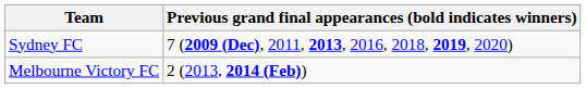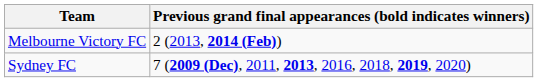 <table class="wikitable">
 <tr>
 <th>Team</th>
 <th>Previous grand final appearances (bold indicates winners)</th>
 </tr>
 <tr>
+<td><a href='#'>Melbourne Victory FC</a></td>
+<td>2 (<a href='#'>2013</a>, <a href='#'><strong>2014 (Feb)</strong></a>)</td>
+</tr>
+<tr>
 <td><a href='#'>Sydney FC</a></td>
 <td>7 (<a href='#'><strong>2009 (Dec)</strong></a>, <a href='#'>2011</a>, <a href='#'><strong>2013</strong></a>, <a href='#'>2016</a>, <a href='#'>2018</a>, <a href='#'><strong>2019</strong></a>, <a href='#'>2020</a>)</td>
 </tr>
-<tr>
-<td><a href='#'>Melbourne Victory FC</a></td>
-<td>2 (<a href='#'>2013</a>, <a href='#'><strong>2014 (Feb)</strong></a>)</td>
-</tr>
 </table>
